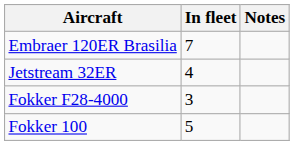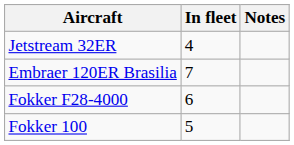 <table class="wikitable">
 <tr>
 <th>Aircraft</th>
 <th>In fleet</th>
 <th>Notes</th>
 </tr>
 <tr>
+<td><a href='#'>Jetstream 32ER</a></td>
+<td>4</td>
+<td></td>
+</tr>
+<tr>
 <td><a href='#'>Embraer 120ER Brasilia</a></td>
 <td>7</td>
 <td></td>
 </tr>
 <tr>
-<td><a href='#'>Jetstream 32ER</a></td>
-<td>4</td>
-<td></td>
-</tr>
-<tr>
 <td><a href='#'>Fokker F28-4000</a></td>
-<td>3</td>
+<td>6</td>
 <td></td>
 </tr>
 <tr>
 <td><a href='#'>Fokker 100</a></td>
 <td>5</td>
 <td></td>
 </tr>
 </table>
